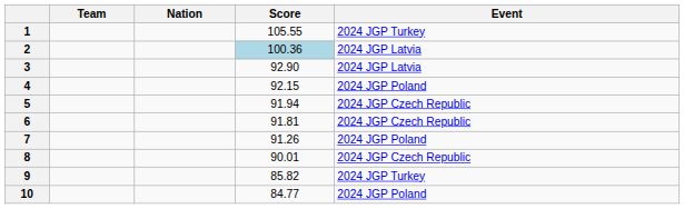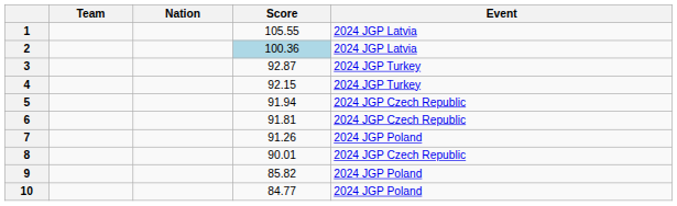 <table class="wikitable sortable" style="text-align:left; width:75%">
 <tr>
 <th scope="col"></th>
 <th scope="col">Team</th>
 <th scope="col">Nation</th>
 <th scope="col">Score</th>
 <th scope="col">Event</th>
 </tr>
 <tr>
 <th scope="row">1</th>
 <td></td>
 <td></td>
 <td style="text-align:center">105.55</td>
-<td><a href='#'>2024 JGP Turkey</a></td>
+<td><a href='#'>2024 JGP Latvia</a></td>
 </tr>
 <tr>
 <th scope="row">2</th>
 <td></td>
 <td></td>
 <td style="background: lightblue; text-align:center">100.36</td>
 <td><a href='#'>2024 JGP Latvia</a></td>
 </tr>
 <tr>
 <th scope="row">3</th>
 <td></td>
 <td></td>
-<td style="text-align:center">92.90</td>
-<td><a href='#'>2024 JGP Latvia</a></td>
+<td style="text-align:center">92.87</td>
+<td><a href='#'>2024 JGP Turkey</a></td>
 </tr>
 <tr>
 <th scope="row">4</th>
 <td></td>
 <td></td>
 <td style="text-align:center">92.15</td>
-<td><a href='#'>2024 JGP Poland</a></td>
+<td><a href='#'>2024 JGP Turkey</a></td>
 </tr>
 <tr>
 <th scope="row">5</th>
 <td></td>
 <td></td>
 <td style="text-align:center">91.94</td>
 <td><a href='#'>2024 JGP Czech Republic</a></td>
 </tr>
 <tr>
 <th scope="row">6</th>
 <td></td>
 <td></td>
 <td style="text-align:center">91.81</td>
 <td><a href='#'>2024 JGP Czech Republic</a></td>
 </tr>
 <tr>
 <th scope="row">7</th>
 <td></td>
 <td></td>
 <td style="text-align:center">91.26</td>
 <td><a href='#'>2024 JGP Poland</a></td>
 </tr>
 <tr>
 <th scope="row">8</th>
 <td></td>
 <td></td>
 <td style="text-align:center">90.01</td>
 <td><a href='#'>2024 JGP Czech Republic</a></td>
 </tr>
 <tr>
 <th scope="row">9</th>
 <td></td>
 <td></td>
 <td style="text-align:center">85.82</td>
-<td><a href='#'>2024 JGP Turkey</a></td>
+<td><a href='#'>2024 JGP Poland</a></td>
 </tr>
 <tr>
 <th scope="row">10</th>
 <td></td>
 <td></td>
 <td style="text-align:center">84.77</td>
 <td><a href='#'>2024 JGP Poland</a></td>
 </tr>
 </table>
